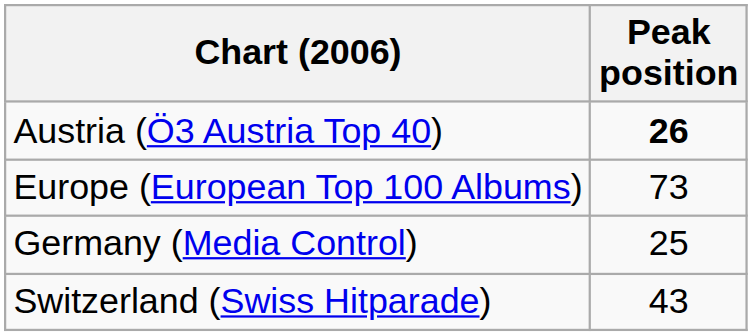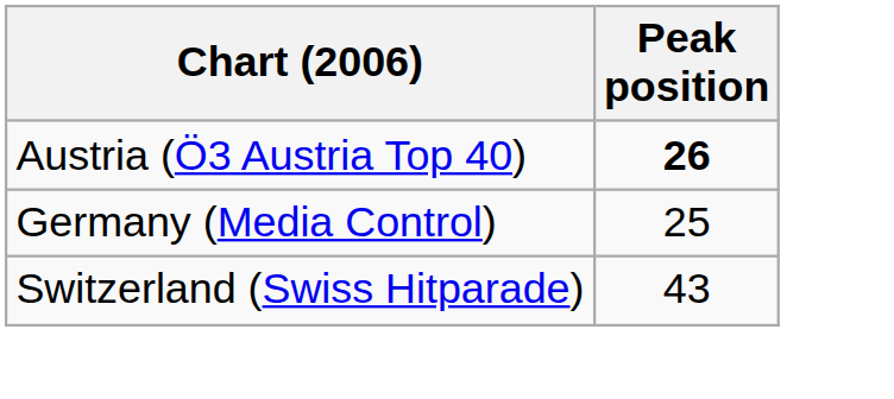 <table class="wikitable sortable">
 <tr>
 <th align="center">Chart (2006)</th>
 <th align="center">Peak<br>position</th>
 </tr>
 <tr>
 <td align="left">Austria (<a href='#'>Ö3 Austria Top 40</a>)</td>
 <td align="center"><strong>26</strong></td>
 </tr>
 <tr>
-<td align="left">Europe (<a href='#'>European Top 100 Albums</a>)</td>
-<td align="center">73</td>
-</tr>
-<tr>
 <td align="left">Germany (<a href='#'>Media Control</a>)</td>
 <td align="center">25</td>
 </tr>
 <tr>
 <td align="left">Switzerland (<a href='#'>Swiss Hitparade</a>)</td>
 <td align="center">43</td>
 </tr>
 </table>
